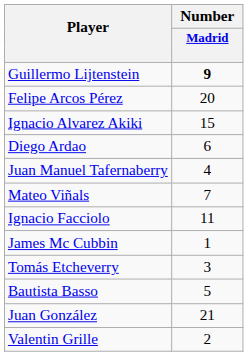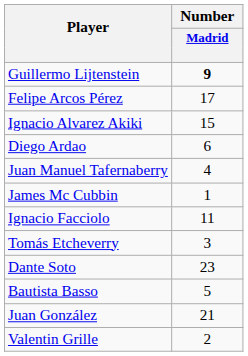 <table class="wikitable sortable" style="text-align:center;">
 <tr>
 <th rowspan=2 style="border-bottom:0px;">Player</th>
 <th>Number</th>
 </tr>
 <tr>
 <th valign="top" style="width:5.2em; border-bottom:0px; padding:2px; font-size:85%;"><a href='#'>Madrid</a></th>
 </tr>
 <tr style="line-height:8px;">
 <th style="border-top:0px;"> </th>
 <th data-sort-type="number" style="border-top:0px;"></th>
 </tr>
 <tr>
 <td align=left><a href='#'>Guillermo Lijtenstein</a></td>
 <td><strong>9</strong></td>
 </tr>
 <tr>
 <td align=left><a href='#'>Felipe Arcos Pérez</a></td>
-<td>20</td>
+<td>17</td>
 </tr>
 <tr>
 <td align=left><a href='#'>Ignacio Alvarez Akiki</a></td>
 <td>15</td>
 </tr>
 <tr>
 <td align=left><a href='#'>Diego Ardao</a></td>
 <td>6</td>
 </tr>
 <tr>
 <td align=left><a href='#'>Juan Manuel Tafernaberry</a></td>
 <td>4</td>
 </tr>
 <tr>
-<td align=left><a href='#'>Mateo Viñals</a></td>
-<td>7</td>
+<td align=left><a href='#'>James Mc Cubbin</a></td>
+<td>1</td>
 </tr>
 <tr>
 <td align=left><a href='#'>Ignacio Facciolo</a></td>
 <td>11</td>
 </tr>
 <tr>
-<td align=left><a href='#'>James Mc Cubbin</a></td>
-<td>1</td>
+<td align=left><a href='#'>Tomás Etcheverry</a></td>
+<td>3</td>
 </tr>
 <tr>
-<td align=left><a href='#'>Tomás Etcheverry</a></td>
-<td>3</td>
+<td align=left><a href='#'>Dante Soto</a></td>
+<td>23</td>
 </tr>
 <tr>
 <td align=left><a href='#'>Bautista Basso</a></td>
 <td>5</td>
 </tr>
 <tr>
 <td align=left><a href='#'>Juan González</a></td>
 <td>21</td>
 </tr>
 <tr>
 <td align=left><a href='#'>Valentin Grille</a></td>
 <td>2</td>
 </tr>
 </table>
